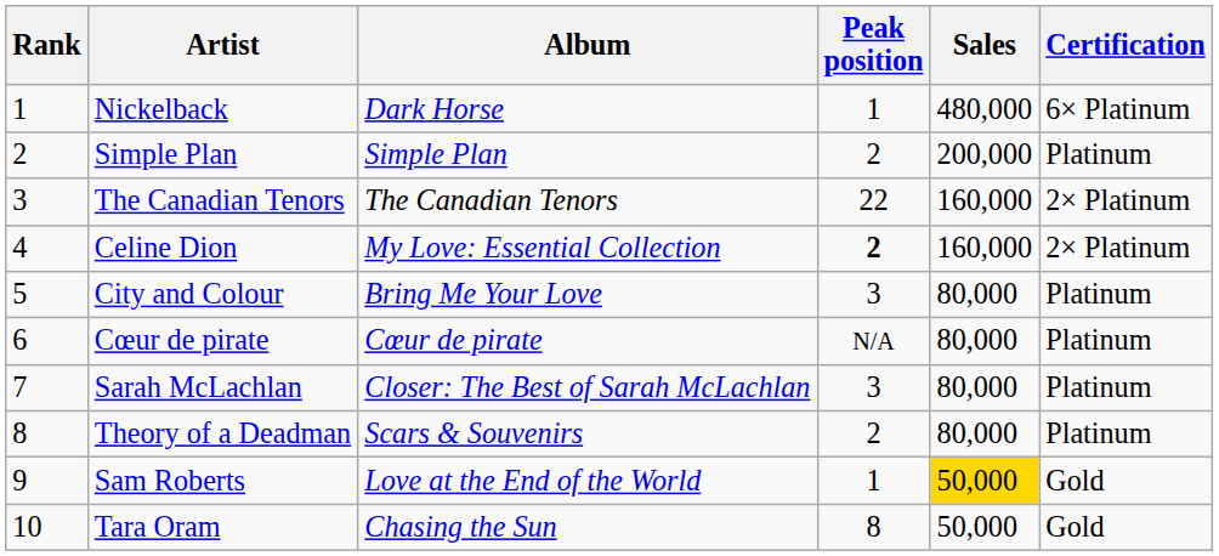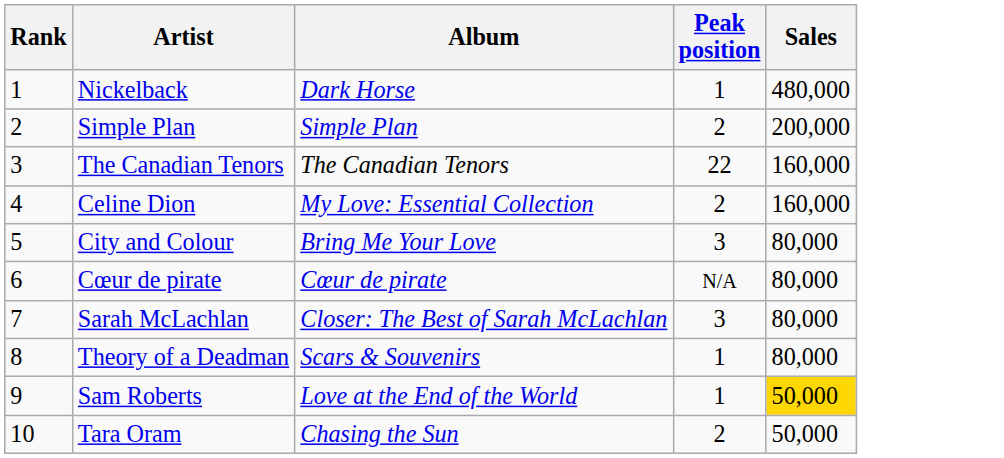 <table class="wikitable sortable">
 <tr>
 <th>Rank</th>
 <th>Artist</th>
 <th>Album</th>
 <th><a href='#'>Peak<br>position</a></th>
 <th>Sales</th>
-<th><a href='#'>Certification</a></th>
 </tr>
 <tr>
 <td>1</td>
 <td><a href='#'>Nickelback</a></td>
 <td><em><a href='#'>Dark Horse</a></em></td>
 <td style="text-align:center;">1</td>
 <td>480,000</td>
-<td>6× Platinum</td>
 </tr>
 <tr>
 <td>2</td>
 <td><a href='#'>Simple Plan</a></td>
 <td><em><a href='#'>Simple Plan</a></em></td>
 <td style="text-align:center;">2</td>
 <td>200,000</td>
-<td>Platinum</td>
 </tr>
 <tr>
 <td>3</td>
 <td><a href='#'>The Canadian Tenors</a></td>
 <td><em>The Canadian Tenors</em></td>
 <td style="text-align:center;">22</td>
 <td>160,000</td>
-<td>2× Platinum</td>
 </tr>
 <tr>
 <td>4</td>
 <td><a href='#'>Celine Dion</a></td>
 <td><em><a href='#'>My Love: Essential Collection</a></em></td>
-<td style="text-align:center;"><strong>2</strong></td>
+<td style="text-align:center;">2</td>
 <td>160,000</td>
-<td>2× Platinum</td>
 </tr>
 <tr>
 <td>5</td>
 <td><a href='#'>City and Colour</a></td>
 <td><em><a href='#'>Bring Me Your Love</a></em></td>
 <td style="text-align:center;">3</td>
 <td>80,000</td>
-<td>Platinum</td>
 </tr>
 <tr>
 <td>6</td>
 <td><a href='#'>Cœur de pirate</a></td>
 <td><em><a href='#'>Cœur de pirate</a></em></td>
 <td style="text-align:center;"><span><small>N/A</small></span></td>
 <td>80,000</td>
-<td>Platinum</td>
 </tr>
 <tr>
 <td>7</td>
 <td><a href='#'>Sarah McLachlan</a></td>
 <td><em><a href='#'>Closer: The Best of Sarah McLachlan</a></em></td>
 <td style="text-align:center;">3</td>
 <td>80,000</td>
-<td>Platinum</td>
 </tr>
 <tr>
 <td>8</td>
 <td><a href='#'>Theory of a Deadman</a></td>
 <td><em><a href='#'>Scars & Souvenirs</a></em></td>
-<td style="text-align:center;">2</td>
+<td style="text-align:center;">1</td>
 <td>80,000</td>
-<td>Platinum</td>
 </tr>
 <tr>
 <td>9</td>
 <td><a href='#'>Sam Roberts</a></td>
 <td><em><a href='#'>Love at the End of the World</a></em></td>
 <td style="text-align:center;">1</td>
 <td style="background: gold;">50,000</td>
-<td>Gold</td>
 </tr>
 <tr>
 <td>10</td>
 <td><a href='#'>Tara Oram</a></td>
 <td><em><a href='#'>Chasing the Sun</a></em></td>
-<td style="text-align:center;">8</td>
+<td style="text-align:center;">2</td>
 <td>50,000</td>
-<td>Gold</td>
 </tr>
 </table>
